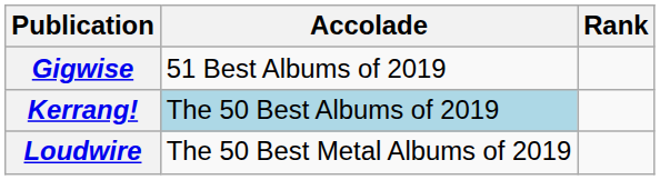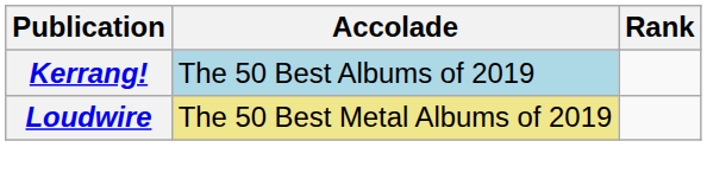 <table class="wikitable plainrowheaders">
 <tr>
 <th>Publication</th>
 <th>Accolade</th>
 <th>Rank</th>
-</tr>
-<tr>
-<th scope="row"><em><a href='#'>Gigwise</a></em></th>
-<td>51 Best Albums of 2019</td>
-<td></td>
 </tr>
 <tr>
 <th scope="row"><em><a href='#'>Kerrang!</a></em></th>
 <td style="background: lightblue;">The 50 Best Albums of 2019</td>
 <td></td>
 </tr>
 <tr>
 <th scope="row"><em><a href='#'>Loudwire</a></em></th>
-<td>The 50 Best Metal Albums of 2019</td>
+<td style="background: khaki;">The 50 Best Metal Albums of 2019</td>
 <td></td>
 </tr>
 </table>
